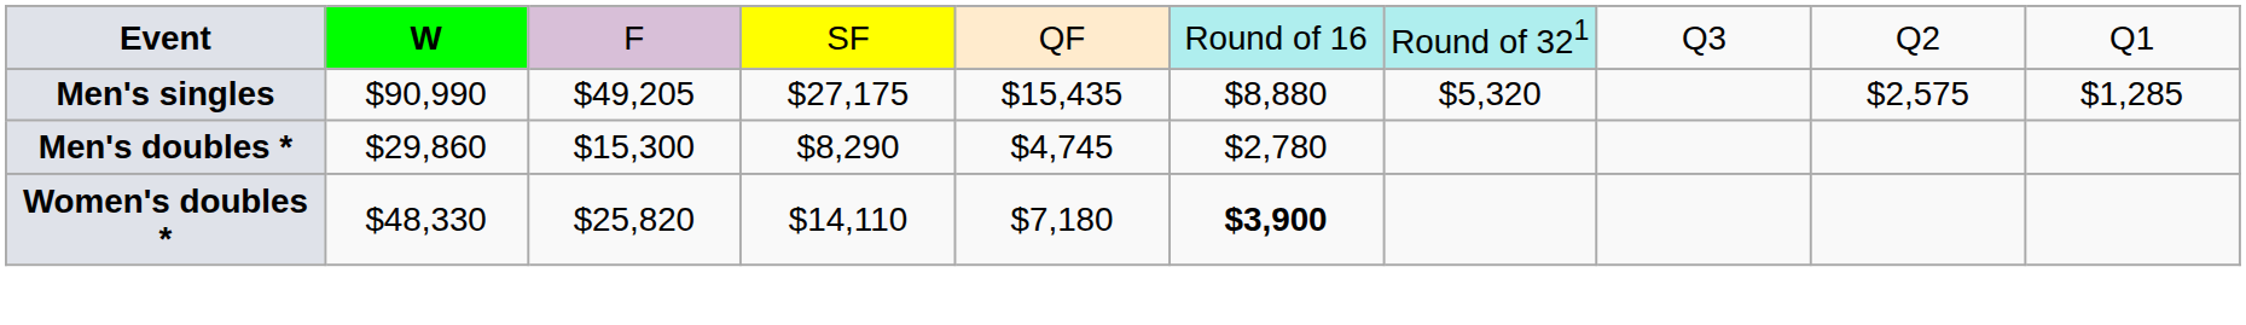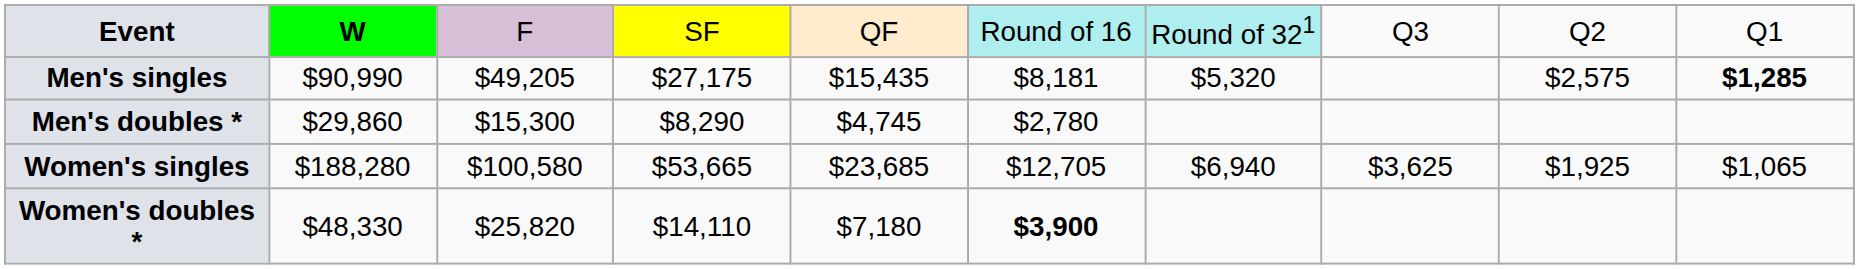 <table class=wikitable style=font-size:90%;text-align:center>
 <tr>
 <td style="width:130px; background:#dfe2e9;"><strong>Event</strong></td>
 <td style="width:80px; background:lime;"><strong>W</strong></td>
 <td style="width:85px; background:thistle;">F</td>
 <td style="width:85px; background:#ff0;">SF</td>
 <td style="width:85px; background:#ffebcd;">QF</td>
 <td style="width:85px; background:#afeeee;">Round of 16</td>
 <td style="background:#afeeee;">Round of 32<sup>1</sup></td>
 <td width=85>Q3</td>
 <td width=85>Q2</td>
 <td width=85>Q1</td>
 </tr>
 <tr>
 <td style="background:#dfe2e9;"><strong>Men's singles</strong></td>
 <td>$90,990</td>
 <td>$49,205</td>
 <td>$27,175</td>
 <td>$15,435</td>
-<td>$8,880</td>
+<td>$8,181</td>
 <td>$5,320</td>
 <td></td>
 <td>$2,575</td>
-<td>$1,285</td>
+<td><strong>$1,285</strong></td>
 </tr>
 <tr>
 <td style="background:#dfe2e9;"><strong>Men's doubles *</strong></td>
 <td>$29,860</td>
 <td>$15,300</td>
 <td>$8,290</td>
 <td>$4,745</td>
 <td>$2,780</td>
 <td></td>
 <td></td>
 <td></td>
 <td></td>
 </tr>
 <tr>
+<td style="background:#dfe2e9;"><strong>Women's singles</strong></td>
+<td>$188,280</td>
+<td>$100,580</td>
+<td>$53,665</td>
+<td>$23,685</td>
+<td>$12,705</td>
+<td>$6,940</td>
+<td>$3,625</td>
+<td>$1,925</td>
+<td>$1,065</td>
+</tr>
+<tr>
 <td style="background:#dfe2e9;"><strong>Women's doubles *</strong></td>
 <td>$48,330</td>
 <td>$25,820</td>
 <td>$14,110</td>
 <td>$7,180</td>
 <td><strong>$3,900</strong></td>
 <td></td>
 <td></td>
 <td></td>
 <td></td>
 </tr>
 </table>
